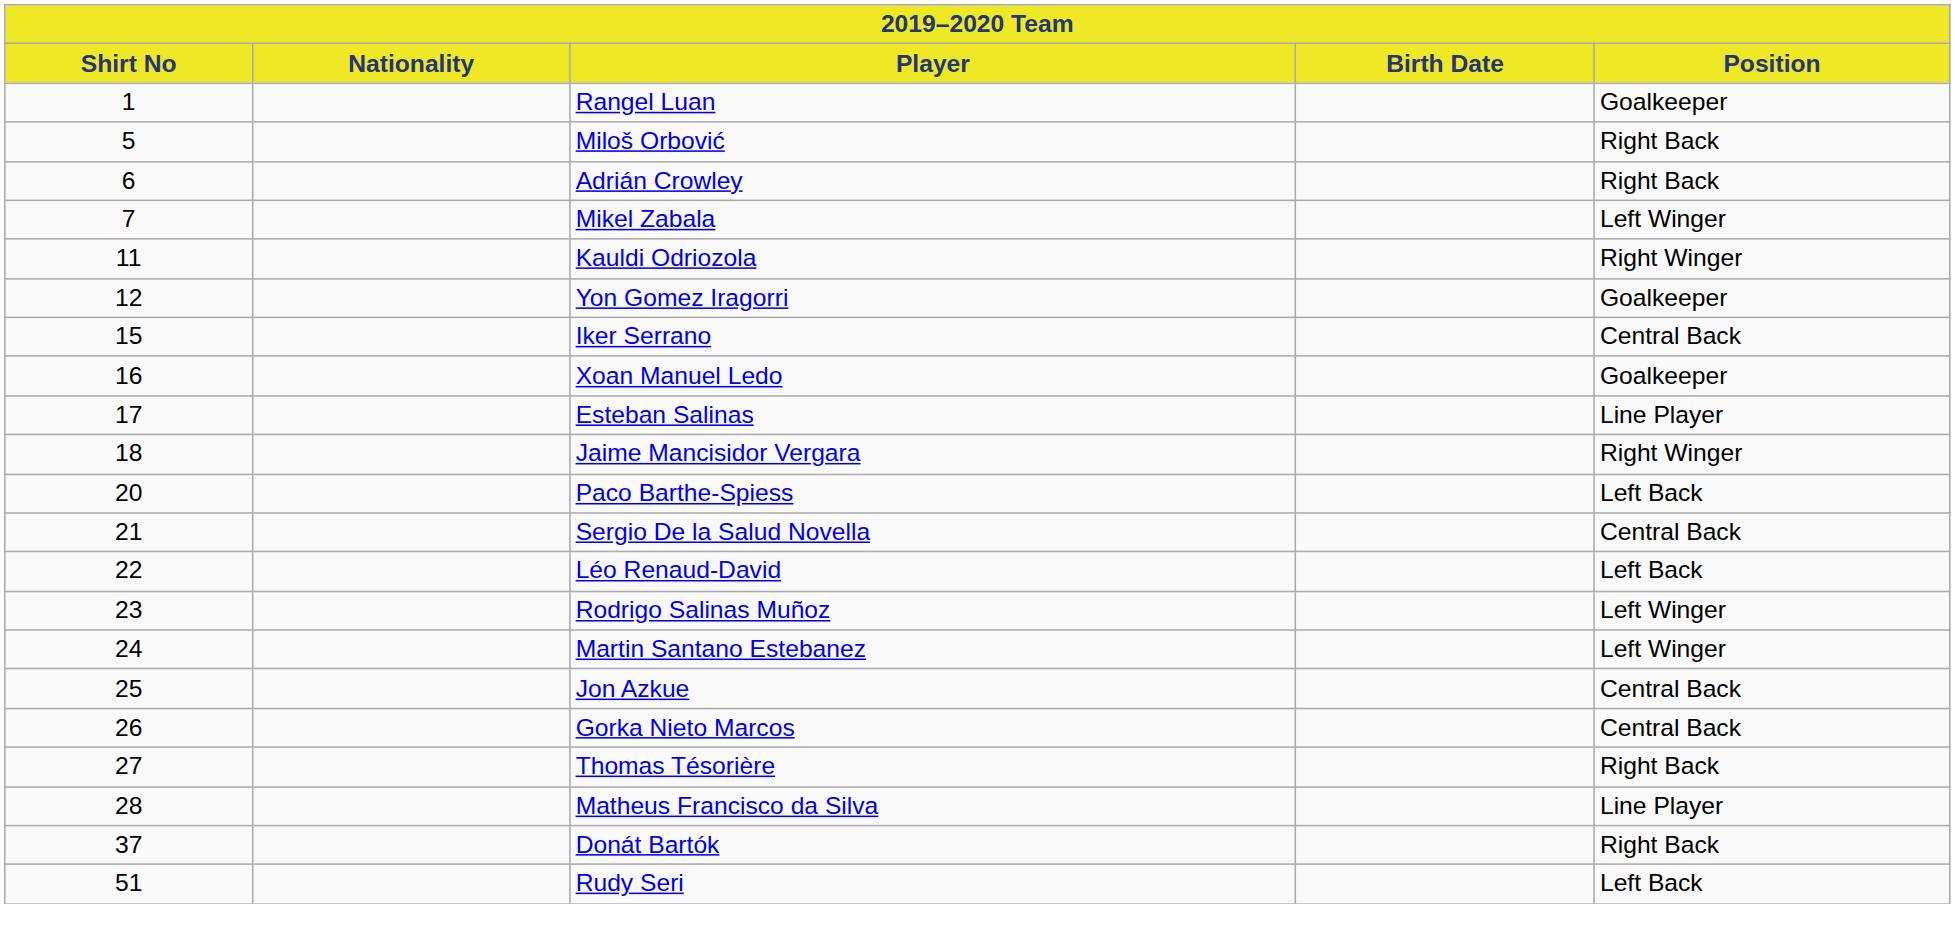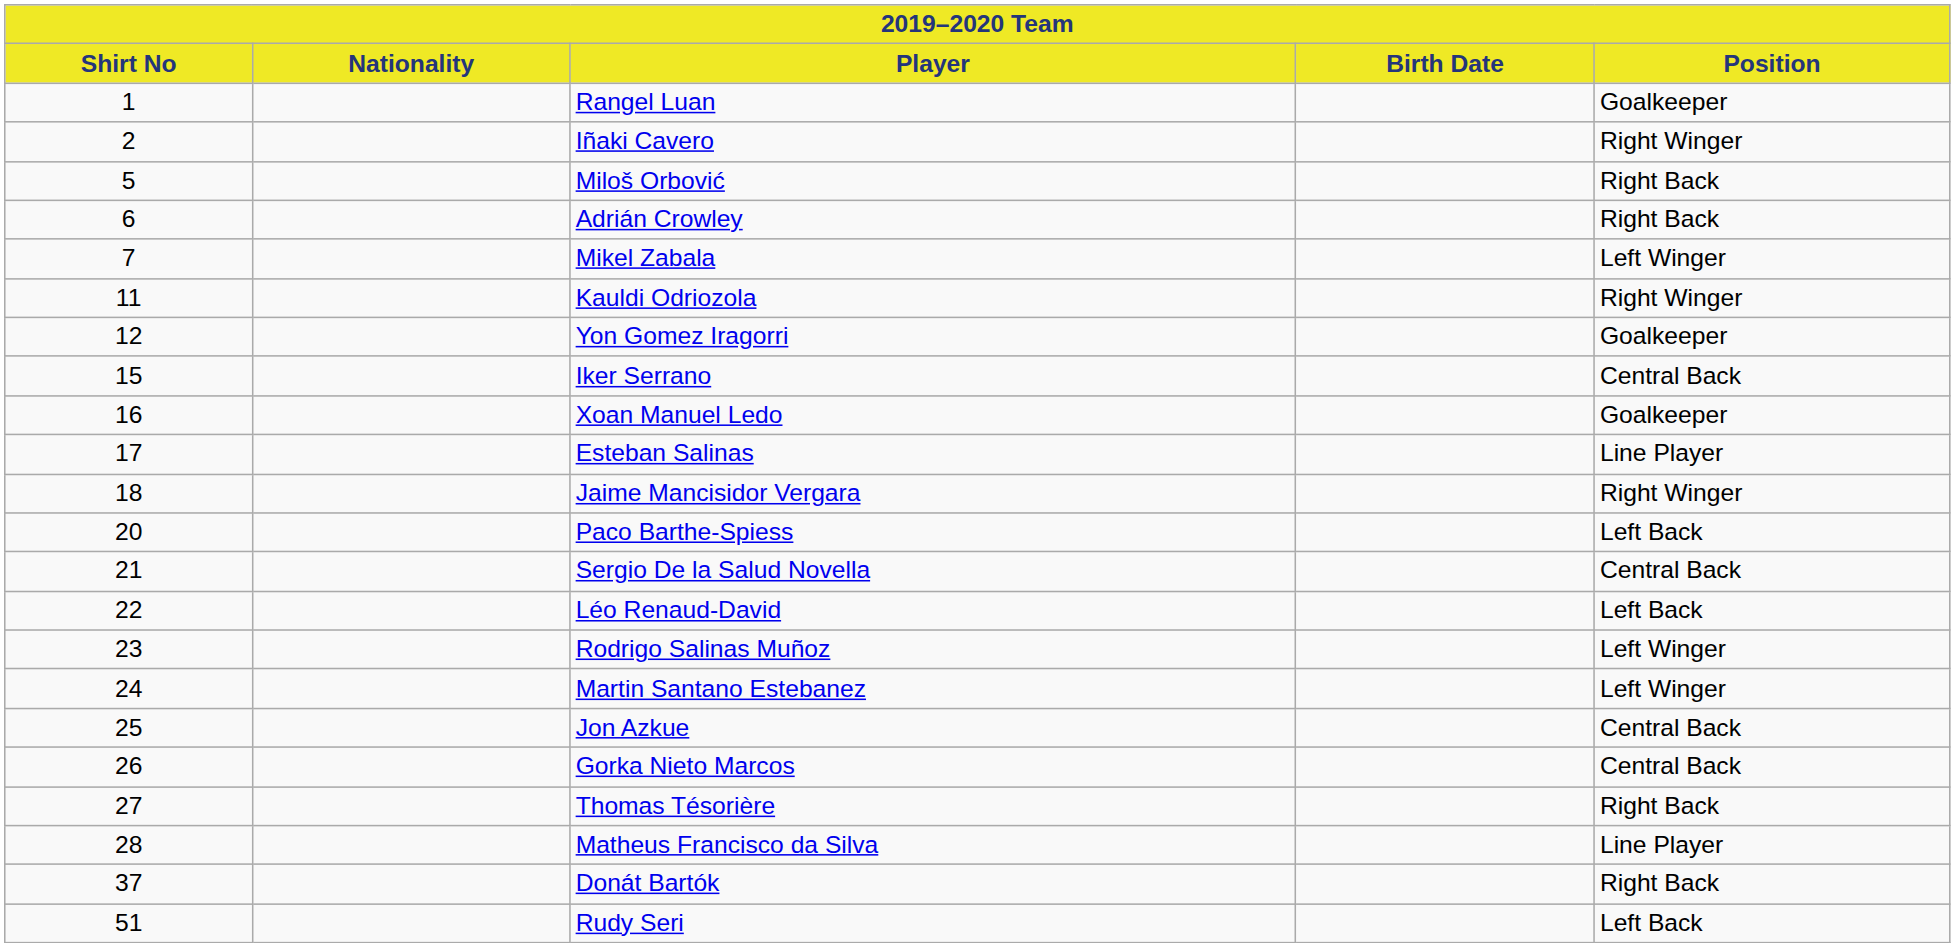 <table class="wikitable collapsible collapsed" style="width:100%;">
 <tr>
 <th colspan=5 style="background-color:#EFE925;color:#24357B;text-align:center;"> <strong>2019–2020 Team</strong></th>
 </tr>
 <tr>
 <th style="color:#24357B; background:#EFE925">Shirt No</th>
 <th style="color:#24357B; background:#EFE925">Nationality</th>
 <th style="color:#24357B; background:#EFE925">Player</th>
 <th style="color:#24357B; background:#EFE925">Birth Date</th>
 <th style="color:#24357B; background:#EFE925">Position</th>
 </tr>
 <tr>
 <td align=center>1</td>
 <td></td>
 <td><a href='#'>Rangel Luan</a></td>
 <td></td>
 <td>Goalkeeper</td>
+</tr>
+<tr>
+<td align=center>2</td>
+<td></td>
+<td><a href='#'>Iñaki Cavero</a></td>
+<td></td>
+<td>Right Winger</td>
 </tr>
 <tr>
 <td align=center>5</td>
 <td></td>
 <td><a href='#'>Miloš Orbović</a></td>
 <td></td>
 <td>Right Back</td>
 </tr>
 <tr>
 <td align=center>6</td>
 <td></td>
 <td><a href='#'>Adrián Crowley</a></td>
 <td></td>
 <td>Right Back</td>
 </tr>
 <tr>
 <td align=center>7</td>
 <td></td>
 <td><a href='#'>Mikel Zabala</a></td>
 <td></td>
 <td>Left Winger</td>
 </tr>
 <tr>
 <td align=center>11</td>
 <td></td>
 <td><a href='#'>Kauldi Odriozola</a></td>
 <td></td>
 <td>Right Winger</td>
 </tr>
 <tr>
 <td align=center>12</td>
 <td></td>
 <td><a href='#'>Yon Gomez Iragorri</a></td>
 <td></td>
 <td>Goalkeeper</td>
 </tr>
 <tr>
 <td align=center>15</td>
 <td></td>
 <td><a href='#'>Iker Serrano</a></td>
 <td></td>
 <td>Central Back</td>
 </tr>
 <tr>
 <td align=center>16</td>
 <td></td>
 <td><a href='#'>Xoan Manuel Ledo</a></td>
 <td></td>
 <td>Goalkeeper</td>
 </tr>
 <tr>
 <td align=center>17</td>
 <td></td>
 <td><a href='#'>Esteban Salinas</a></td>
 <td></td>
 <td>Line Player</td>
 </tr>
 <tr>
 <td align=center>18</td>
 <td></td>
 <td><a href='#'>Jaime Mancisidor Vergara</a></td>
 <td></td>
 <td>Right Winger</td>
 </tr>
 <tr>
 <td align=center>20</td>
 <td></td>
 <td><a href='#'>Paco Barthe-Spiess</a></td>
 <td></td>
 <td>Left Back</td>
 </tr>
 <tr>
 <td align=center>21</td>
 <td></td>
 <td><a href='#'>Sergio De la Salud Novella</a></td>
 <td></td>
 <td>Central Back</td>
 </tr>
 <tr>
 <td align=center>22</td>
 <td></td>
 <td><a href='#'>Léo Renaud-David</a></td>
 <td></td>
 <td>Left Back</td>
 </tr>
 <tr>
 <td align=center>23</td>
 <td></td>
 <td><a href='#'>Rodrigo Salinas Muñoz</a></td>
 <td></td>
 <td>Left Winger</td>
 </tr>
 <tr>
 <td align=center>24</td>
 <td></td>
 <td><a href='#'>Martin Santano Estebanez</a></td>
 <td></td>
 <td>Left Winger</td>
 </tr>
 <tr>
 <td align=center>25</td>
 <td></td>
 <td><a href='#'>Jon Azkue</a></td>
 <td></td>
 <td>Central Back</td>
 </tr>
 <tr>
 <td align=center>26</td>
 <td></td>
 <td><a href='#'>Gorka Nieto Marcos</a></td>
 <td></td>
 <td>Central Back</td>
 </tr>
 <tr>
 <td align=center>27</td>
 <td></td>
 <td><a href='#'>Thomas Tésorière</a></td>
 <td></td>
 <td>Right Back</td>
 </tr>
 <tr>
 <td align=center>28</td>
 <td></td>
 <td><a href='#'>Matheus Francisco da Silva</a></td>
 <td></td>
 <td>Line Player</td>
 </tr>
 <tr>
 <td align=center>37</td>
 <td></td>
 <td><a href='#'>Donát Bartók</a></td>
 <td></td>
 <td>Right Back</td>
 </tr>
 <tr>
 <td align=center>51</td>
 <td></td>
 <td><a href='#'>Rudy Seri</a></td>
 <td></td>
 <td>Left Back</td>
 </tr>
 </table>
